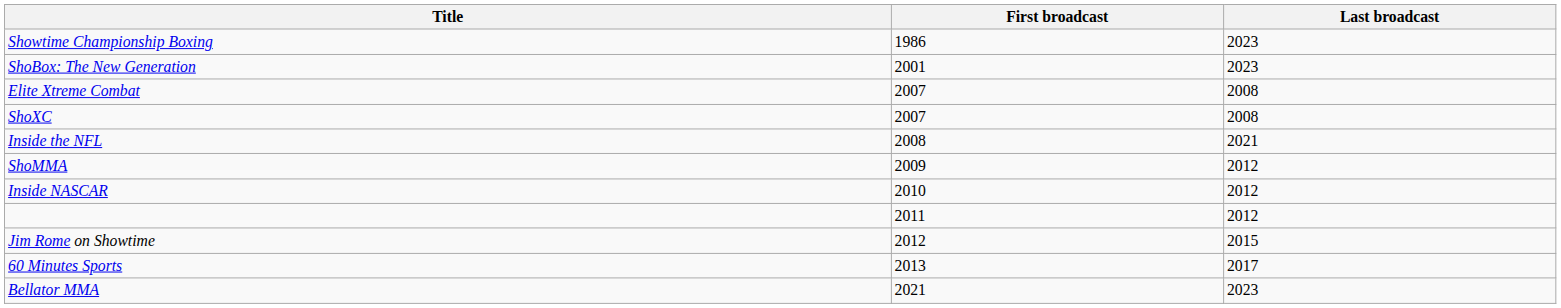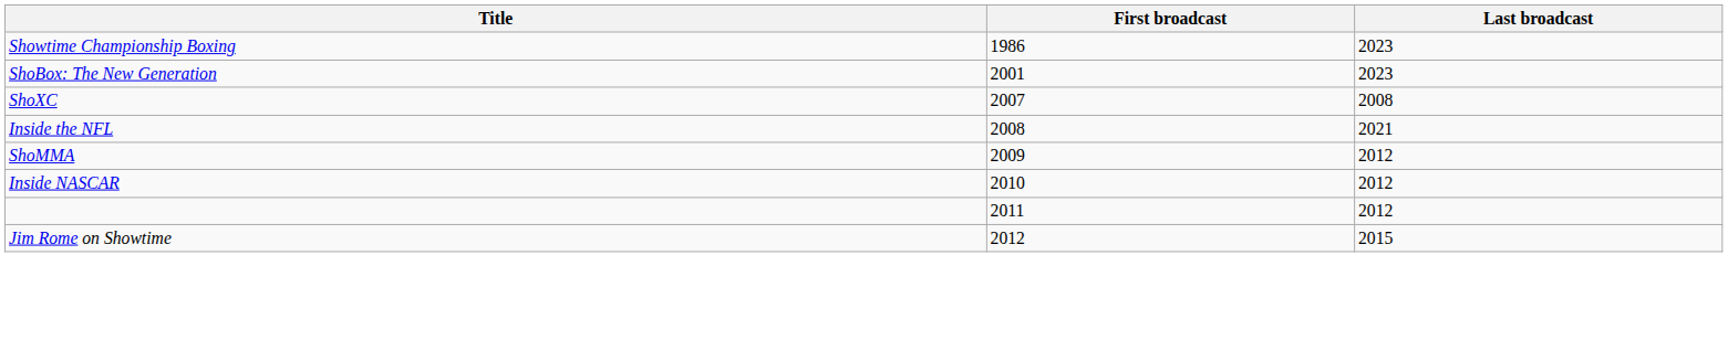 <table class="wikitable sortable" style="width:100%;">
 <tr>
 <th style="width:40%;">Title</th>
 <th style="width:15%;">First broadcast</th>
 <th style="width:15%;">Last broadcast</th>
 </tr>
 <tr>
 <td><em><a href='#'>Showtime Championship Boxing</a></em></td>
 <td>1986</td>
 <td>2023</td>
 </tr>
 <tr>
 <td><em><a href='#'>ShoBox: The New Generation</a></em></td>
 <td>2001</td>
 <td>2023</td>
-</tr>
-<tr>
-<td><em><a href='#'>Elite Xtreme Combat</a></em></td>
-<td>2007</td>
-<td>2008</td>
 </tr>
 <tr>
 <td><em><a href='#'>ShoXC</a></em></td>
 <td>2007</td>
 <td>2008</td>
 </tr>
 <tr>
 <td><em><a href='#'>Inside the NFL</a></em></td>
 <td>2008</td>
 <td>2021</td>
 </tr>
 <tr>
 <td><em><a href='#'>ShoMMA</a></em></td>
 <td>2009</td>
 <td>2012</td>
 </tr>
 <tr>
 <td><em><a href='#'>Inside NASCAR</a></em></td>
 <td>2010</td>
 <td>2012</td>
 </tr>
 <tr>
 <td></td>
 <td>2011</td>
 <td>2012</td>
 </tr>
 <tr>
 <td><em><a href='#'>Jim Rome</a> on Showtime</em></td>
 <td>2012</td>
 <td>2015</td>
 </tr>
-<tr>
-<td><em><a href='#'>60 Minutes Sports</a></em></td>
-<td>2013</td>
-<td>2017</td>
-</tr>
-<tr>
-<td><em><a href='#'>Bellator MMA</a></em></td>
-<td>2021</td>
-<td>2023</td>
-</tr>
 </table>
